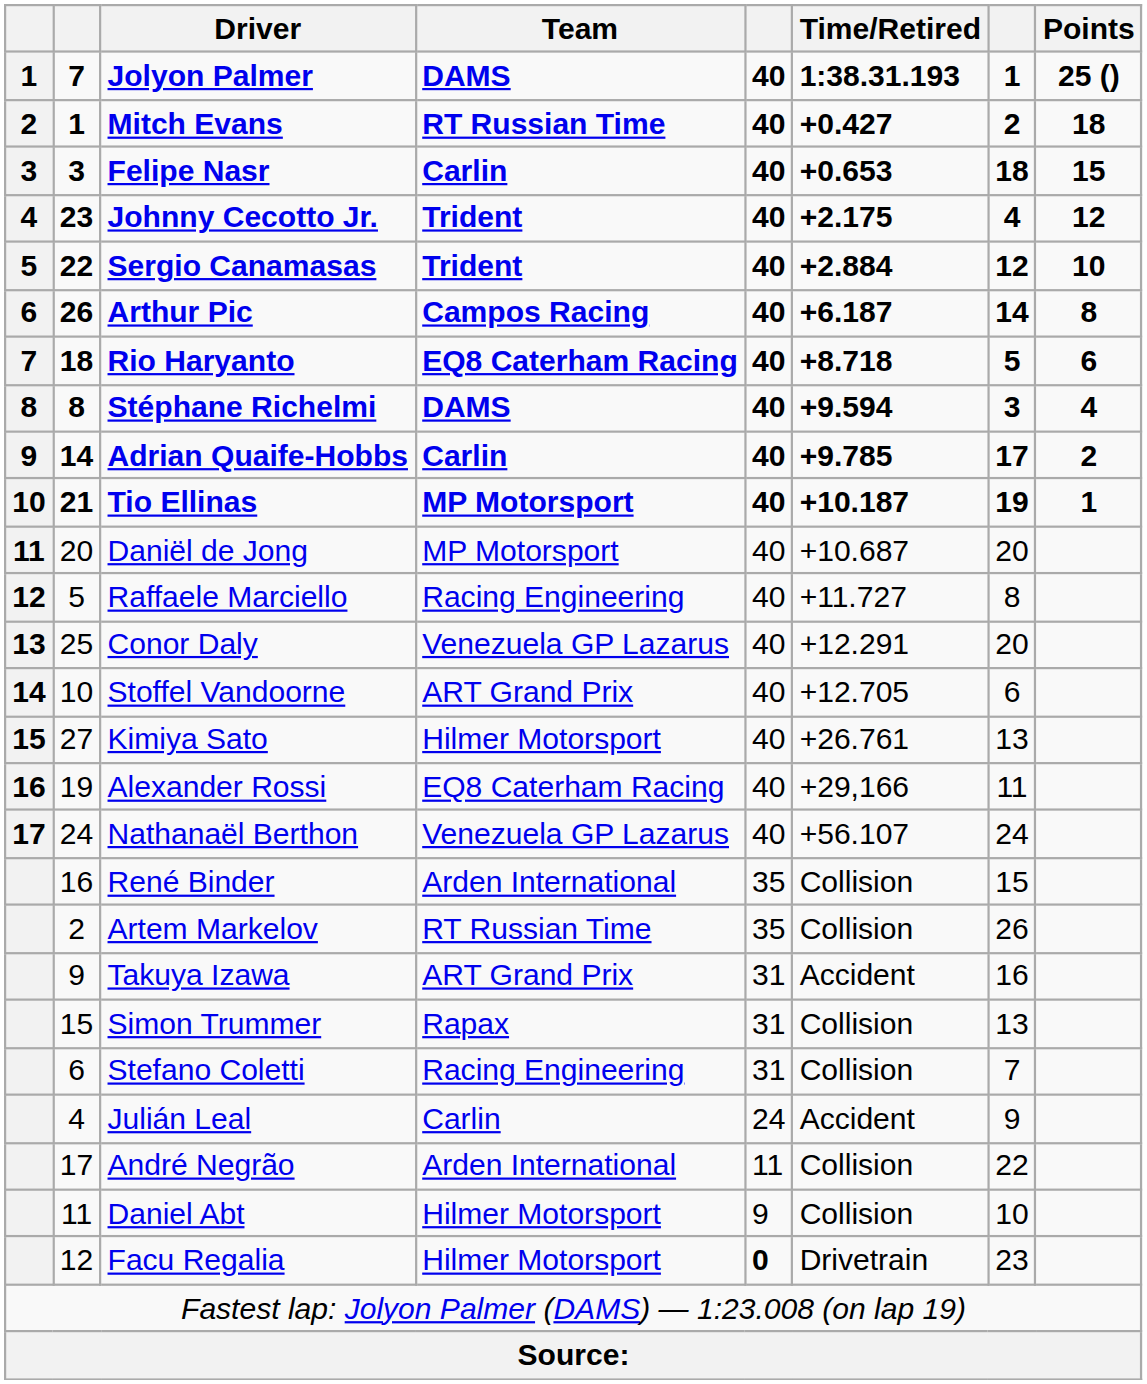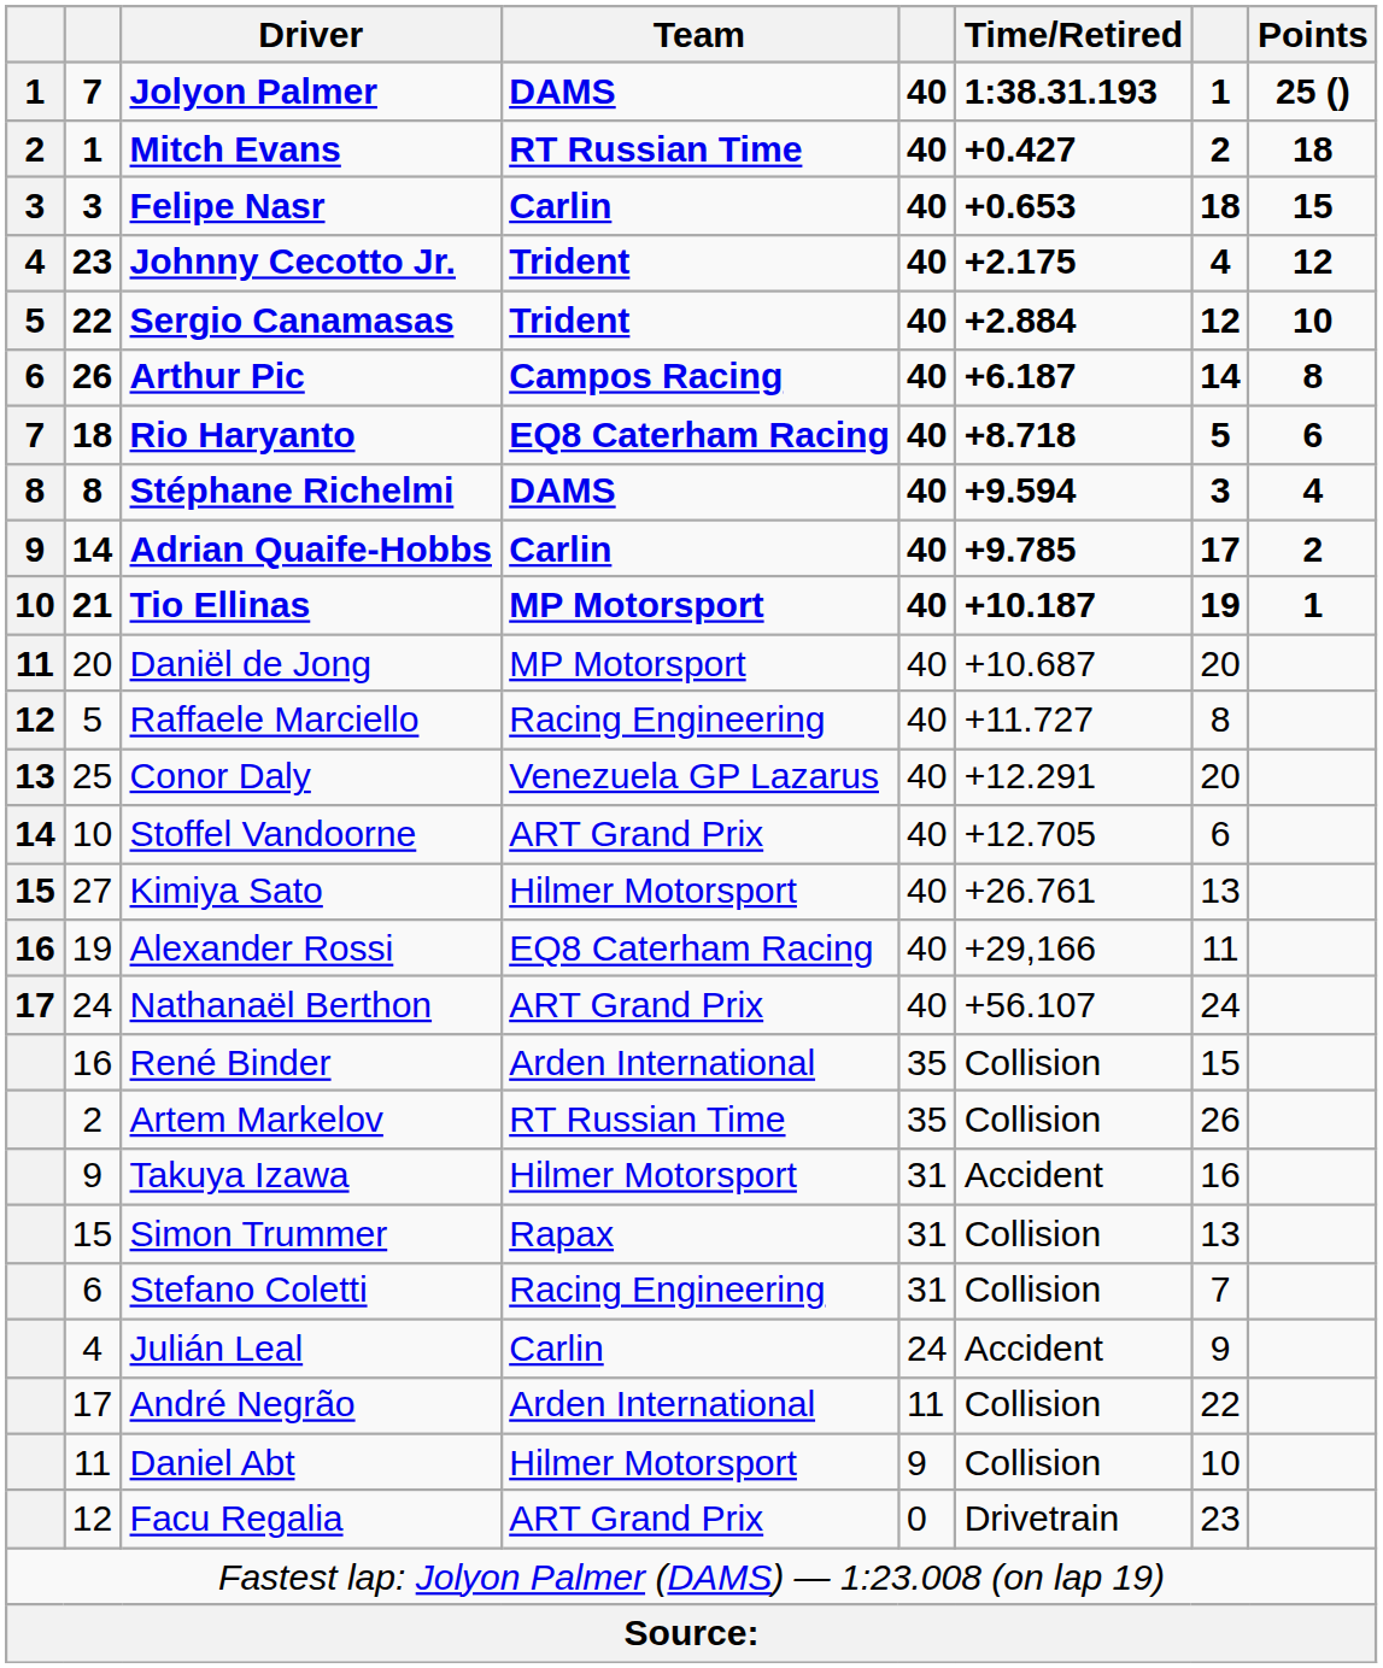 <table class="wikitable" style="font-size:85%">
 <tr>
 <th scope="col"></th>
 <th scope="col"></th>
 <th scope="col">Driver</th>
 <th scope="col">Team</th>
 <th scope="col" class="unsortable"></th>
 <th scope="col" class="unsortable">Time/Retired</th>
 <th scope="col"></th>
 <th scope="col">Points</th>
 </tr>
 <tr>
 <th scope="row"><strong>1</strong></th>
 <td align="center"><strong>7</strong></td>
 <td data-sort-value="PAL"><strong> <a href='#'>Jolyon Palmer</a></strong></td>
 <td><strong><a href='#'>DAMS</a></strong></td>
 <td><strong>40</strong></td>
 <td><strong>1:38.31.193</strong></td>
 <td align="center"><strong>1</strong></td>
 <td align="center"><strong>25 ()</strong></td>
 </tr>
 <tr>
 <th scope="row"><strong>2</strong></th>
 <td align="center"><strong>1</strong></td>
 <td data-sort-value="EVA"><strong> <a href='#'>Mitch Evans</a></strong></td>
 <td><strong><a href='#'>RT Russian Time</a></strong></td>
 <td><strong>40</strong></td>
 <td><strong>+0.427</strong></td>
 <td align="center"><strong>2</strong></td>
 <td align="center"><strong>18</strong></td>
 </tr>
 <tr>
 <th scope="row"><strong>3</strong></th>
 <td align="center"><strong>3</strong></td>
 <td data-sort-value="NAS"><strong> <a href='#'>Felipe Nasr</a></strong></td>
 <td><strong><a href='#'>Carlin</a></strong></td>
 <td><strong>40</strong></td>
 <td><strong>+0.653</strong></td>
 <td align="center"><strong>18</strong></td>
 <td align="center"><strong>15</strong></td>
 </tr>
 <tr>
 <th scope="row"><strong>4</strong></th>
 <td align="center"><strong>23</strong></td>
 <td data-sort-value="CEC"><strong> <a href='#'>Johnny Cecotto Jr.</a></strong></td>
 <td><a href='#'><strong>Trident</strong></a></td>
 <td><strong>40</strong></td>
 <td><strong>+2.175</strong></td>
 <td align="center"><strong>4</strong></td>
 <td align="center"><strong>12</strong></td>
 </tr>
 <tr>
 <th scope="row"><strong>5</strong></th>
 <td align="center"><strong>22</strong></td>
 <td data-sort-value="CAN"><strong> <a href='#'>Sergio Canamasas</a></strong></td>
 <td><a href='#'><strong>Trident</strong></a></td>
 <td><strong>40</strong></td>
 <td><strong>+2.884</strong></td>
 <td align="center"><strong>12</strong></td>
 <td align="center"><strong>10</strong></td>
 </tr>
 <tr>
 <th scope="row"><strong>6</strong></th>
 <td align="center"><strong>26</strong></td>
 <td data-sort-value="PIC"><strong> <a href='#'>Arthur Pic</a></strong></td>
 <td><strong><a href='#'>Campos Racing</a></strong></td>
 <td><strong>40</strong></td>
 <td><strong>+6.187</strong></td>
 <td align="center"><strong>14</strong></td>
 <td align="center"><strong>8</strong></td>
 </tr>
 <tr>
 <th scope="row"><strong>7</strong></th>
 <td align="center"><strong>18</strong></td>
 <td data-sort-value="HAR"><strong> <a href='#'>Rio Haryanto</a></strong></td>
 <td><a href='#'><strong>EQ8 Caterham Racing</strong></a></td>
 <td><strong>40</strong></td>
 <td><strong>+8.718</strong></td>
 <td align="center"><strong>5</strong></td>
 <td align="center"><strong>6</strong></td>
 </tr>
 <tr>
 <th scope="row"><strong>8</strong></th>
 <td align="center"><strong>8</strong></td>
 <td data-sort-value="RIC"><strong> <a href='#'>Stéphane Richelmi</a></strong></td>
 <td><strong><a href='#'>DAMS</a></strong></td>
 <td><strong>40</strong></td>
 <td><strong>+9.594</strong></td>
 <td align="center"><strong>3</strong></td>
 <td align="center"><strong>4</strong></td>
 </tr>
 <tr>
 <th scope="row"><strong>9</strong></th>
 <td align="center"><strong>14</strong></td>
 <td data-sort-value="QUA"><strong> <a href='#'>Adrian Quaife-Hobbs</a></strong></td>
 <td><strong><a href='#'>Carlin</a></strong></td>
 <td><strong>40</strong></td>
 <td><strong>+9.785</strong></td>
 <td align="center"><strong>17</strong></td>
 <td align="center"><strong>2</strong></td>
 </tr>
 <tr>
 <th scope="row"><strong>10</strong></th>
 <td align="center"><strong>21</strong></td>
 <td data-sort-value="ELL"><strong> <a href='#'>Tio Ellinas</a></strong></td>
 <td><strong><a href='#'>MP Motorsport</a></strong></td>
 <td><strong>40</strong></td>
 <td><strong>+10.187</strong></td>
 <td align="center"><strong>19</strong></td>
 <td align="center"><strong>1</strong></td>
 </tr>
 <tr>
 <th scope="row">11</th>
 <td align="center">20</td>
 <td data-sort-value="DEJ"> <a href='#'>Daniël de Jong</a></td>
 <td><a href='#'>MP Motorsport</a></td>
 <td>40</td>
 <td>+10.687</td>
 <td align="center">20</td>
 <td></td>
 </tr>
 <tr>
 <th scope="row">12</th>
 <td align="center">5</td>
 <td data-sort-value="MARC"> <a href='#'>Raffaele Marciello</a></td>
 <td><a href='#'>Racing Engineering</a></td>
 <td>40</td>
 <td>+11.727</td>
 <td align="center">8</td>
 <td></td>
 </tr>
 <tr>
 <th scope="row">13</th>
 <td align="center">25</td>
 <td data-sort-value="DAL"> <a href='#'>Conor Daly</a></td>
 <td><a href='#'>Venezuela GP Lazarus</a></td>
 <td>40</td>
 <td>+12.291</td>
 <td align="center">20</td>
 <td></td>
 </tr>
 <tr>
 <th scope="row">14</th>
 <td align="center">10</td>
 <td data-sort-value="VAN"> <a href='#'>Stoffel Vandoorne</a></td>
 <td><a href='#'>ART Grand Prix</a></td>
 <td>40</td>
 <td>+12.705</td>
 <td align="center">6</td>
 <td></td>
 </tr>
 <tr>
 <th scope="row">15</th>
 <td align="center">27</td>
 <td data-sort-value="SAT"> <a href='#'>Kimiya Sato</a></td>
 <td><a href='#'>Hilmer Motorsport</a></td>
 <td>40</td>
 <td>+26.761</td>
 <td align="center">13</td>
 <td></td>
 </tr>
 <tr>
 <th scope="row">16</th>
 <td align="center">19</td>
 <td data-sort-value="ROS"> <a href='#'>Alexander Rossi</a></td>
 <td><a href='#'>EQ8 Caterham Racing</a></td>
 <td>40</td>
 <td>+29,166</td>
 <td align="center">11</td>
 <td></td>
 </tr>
 <tr>
 <th scope="row">17</th>
 <td align="center">24</td>
 <td data-sort-value="BER"> <a href='#'>Nathanaël Berthon</a></td>
-<td><a href='#'>Venezuela GP Lazarus</a></td>
+<td><a href='#'>ART Grand Prix</a></td>
 <td>40</td>
 <td>+56.107</td>
 <td align="center">24</td>
 <td></td>
 </tr>
 <tr>
 <th scope="row" data-sort-value="18"></th>
 <td align="center">16</td>
 <td data-sort-value="BIN"> <a href='#'>René Binder</a></td>
 <td><a href='#'>Arden International</a></td>
 <td>35</td>
 <td>Collision</td>
 <td align="center">15</td>
 <td></td>
 </tr>
 <tr>
 <th scope="row" data-sort-value="19"></th>
 <td align="center">2</td>
 <td data-sort-value="MARK"> <a href='#'>Artem Markelov</a></td>
 <td><a href='#'>RT Russian Time</a></td>
 <td>35</td>
 <td>Collision</td>
 <td align="center">26</td>
 <td></td>
 </tr>
 <tr>
 <th scope="row" data-sort-value="20"></th>
 <td align="center">9</td>
 <td data-sort-value="IZA"> <a href='#'>Takuya Izawa</a></td>
-<td><a href='#'>ART Grand Prix</a></td>
+<td><a href='#'>Hilmer Motorsport</a></td>
 <td>31</td>
 <td>Accident</td>
 <td align="center">16</td>
 <td></td>
 </tr>
 <tr>
 <th scope="row" data-sort-value="21"></th>
 <td align="center">15</td>
 <td data-sort-value="TRU"> <a href='#'>Simon Trummer</a></td>
 <td><a href='#'>Rapax</a></td>
 <td>31</td>
 <td>Collision</td>
 <td align="center">13</td>
 <td></td>
 </tr>
 <tr>
 <th scope="row" data-sort-value="22"></th>
 <td align="center">6</td>
 <td data-sort-value="COL"> <a href='#'>Stefano Coletti</a></td>
 <td><a href='#'>Racing Engineering</a></td>
 <td>31</td>
 <td>Collision</td>
 <td align="center">7</td>
 <td></td>
 </tr>
 <tr>
 <th scope="row" data-sort-value="23"></th>
 <td align="center">4</td>
 <td data-sort-value="LEA"> <a href='#'>Julián Leal</a></td>
 <td><a href='#'>Carlin</a></td>
 <td>24</td>
 <td>Accident</td>
 <td align="center">9</td>
 <td></td>
 </tr>
 <tr>
 <th scope="row" data-sort-value="24"></th>
 <td align="center">17</td>
 <td data-sort-value="NEG"> <a href='#'>André Negrão</a></td>
 <td><a href='#'>Arden International</a></td>
 <td>11</td>
 <td>Collision</td>
 <td align="center">22</td>
 <td></td>
 </tr>
 <tr>
 <th scope="row" data-sort-value="25"></th>
 <td align="center">11</td>
 <td data-sort-value="ABT"> <a href='#'>Daniel Abt</a></td>
 <td><a href='#'>Hilmer Motorsport</a></td>
 <td>9</td>
 <td>Collision</td>
 <td align="center">10</td>
 <td></td>
 </tr>
 <tr>
 <th scope="row" data-sort-value="26"></th>
 <td align="center">12</td>
 <td data-sort-value="REG"> <a href='#'>Facu Regalia</a></td>
-<td><a href='#'>Hilmer Motorsport</a></td>
-<td><strong>0</strong></td>
+<td><a href='#'>ART Grand Prix</a></td>
+<td>0</td>
 <td>Drivetrain</td>
 <td align="center">23</td>
 <td></td>
 </tr>
 <tr class="sortbottom">
 <td colspan="8" align="center"><em>Fastest lap: <a href='#'>Jolyon Palmer</a> (<a href='#'>DAMS</a>) — 1:23.008 (on lap 19)</em></td>
 </tr>
 <tr class="sortbottom">
 <th colspan="8">Source:</th>
 </tr>
 <tr>
 </tr>
 </table>
